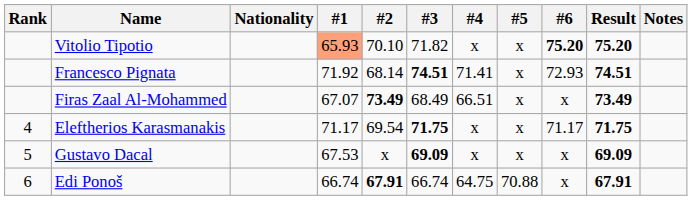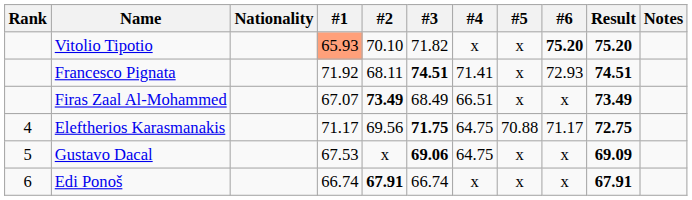 <table class="wikitable sortable" style="text-align:center;font-size:95%">
 <tr>
 <th>Rank</th>
 <th>Name</th>
 <th>Nationality</th>
 <th>#1</th>
 <th>#2</th>
 <th>#3</th>
 <th>#4</th>
 <th>#5</th>
 <th>#6</th>
 <th>Result</th>
 <th>Notes</th>
 </tr>
 <tr>
 <td></td>
 <td align=left><a href='#'>Vitolio Tipotio</a></td>
 <td align=left></td>
 <td style="background: lightsalmon;">65.93</td>
 <td>70.10</td>
 <td>71.82</td>
 <td>x</td>
 <td>x</td>
 <td><strong>75.20</strong></td>
 <td><strong>75.20</strong></td>
 <td></td>
 </tr>
 <tr>
 <td></td>
 <td align=left><a href='#'>Francesco Pignata</a></td>
 <td align=left></td>
 <td>71.92</td>
-<td>68.14</td>
+<td>68.11</td>
 <td><strong>74.51</strong></td>
 <td>71.41</td>
 <td>x</td>
 <td>72.93</td>
 <td><strong>74.51</strong></td>
 <td></td>
 </tr>
 <tr>
 <td></td>
 <td align=left><a href='#'>Firas Zaal Al-Mohammed</a></td>
 <td align=left></td>
 <td>67.07</td>
 <td><strong>73.49</strong></td>
 <td>68.49</td>
 <td>66.51</td>
 <td>x</td>
 <td>x</td>
 <td><strong>73.49</strong></td>
 <td></td>
 </tr>
 <tr>
 <td>4</td>
 <td align=left><a href='#'>Eleftherios Karasmanakis</a></td>
 <td align=left></td>
 <td>71.17</td>
-<td>69.54</td>
+<td>69.56</td>
 <td><strong>71.75</strong></td>
-<td>x</td>
-<td>x</td>
+<td>64.75</td>
+<td>70.88</td>
 <td>71.17</td>
-<td><strong>71.75</strong></td>
+<td><strong>72.75</strong></td>
 <td></td>
 </tr>
 <tr>
 <td>5</td>
 <td align=left><a href='#'>Gustavo Dacal</a></td>
 <td align=left></td>
 <td>67.53</td>
 <td>x</td>
-<td><strong>69.09</strong></td>
-<td>x</td>
+<td><strong>69.06</strong></td>
+<td>64.75</td>
 <td>x</td>
 <td>x</td>
 <td><strong>69.09</strong></td>
 <td></td>
 </tr>
 <tr>
 <td>6</td>
 <td align=left><a href='#'>Edi Ponoš</a></td>
 <td align=left></td>
 <td>66.74</td>
 <td><strong>67.91</strong></td>
 <td>66.74</td>
-<td>64.75</td>
-<td>70.88</td>
+<td>x</td>
+<td>x</td>
 <td>x</td>
 <td><strong>67.91</strong></td>
 <td></td>
 </tr>
 </table>
